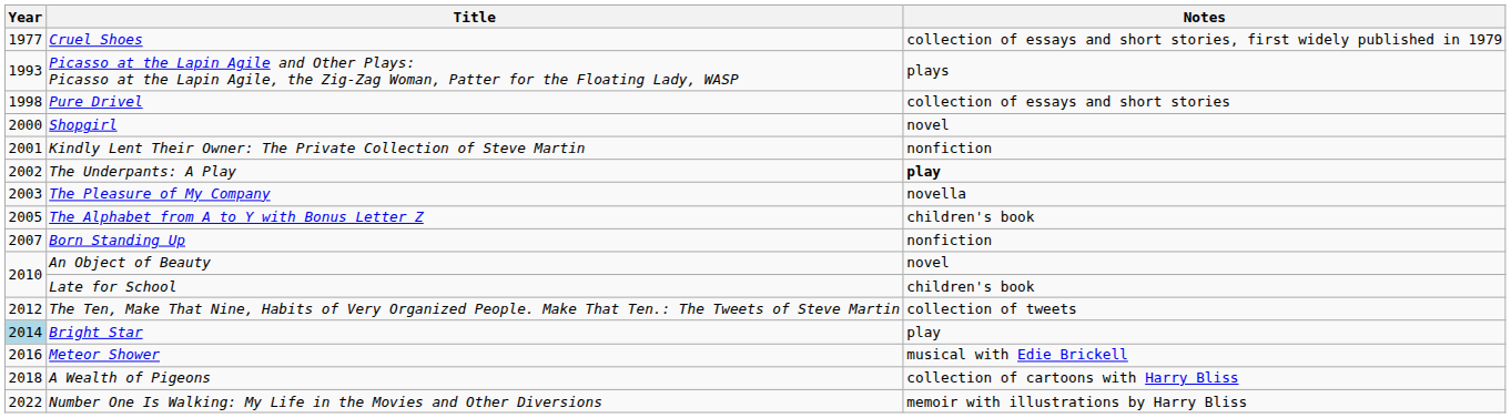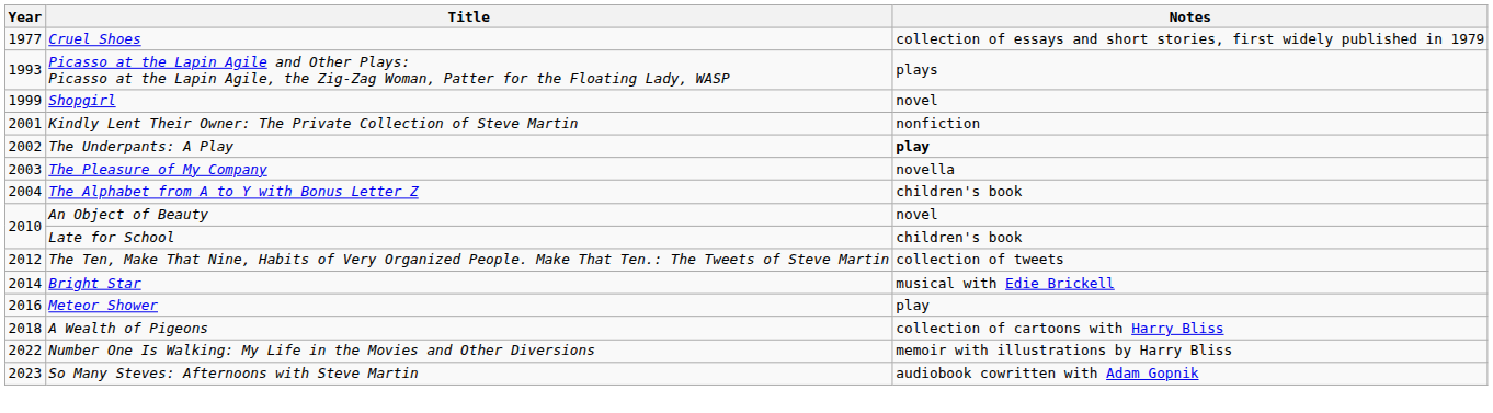 <table class="wikitable">
 <tr>
 <th scope="col">Year</th>
 <th scope="col">Title</th>
 <th scope="col">Notes</th>
 </tr>
 <tr>
 <td>1977</td>
 <td scope="row"><em><a href='#'>Cruel Shoes</a></em></td>
 <td>collection of essays and short stories, first widely published in 1979</td>
 </tr>
 <tr>
 <td>1993</td>
 <td scope="row"><em><a href='#'>Picasso at the Lapin Agile</a> and Other Plays: <br> Picasso at the Lapin Agile, the Zig-Zag Woman, Patter for the Floating Lady, WASP</em></td>
 <td>plays</td>
 </tr>
 <tr>
-<td>1998</td>
-<td scope="row"><em><a href='#'>Pure Drivel</a></em></td>
-<td>collection of essays and short stories</td>
-</tr>
-<tr>
-<td>2000</td>
+<td>1999</td>
 <td scope="row"><em><a href='#'>Shopgirl</a></em></td>
 <td>novel</td>
 </tr>
 <tr>
 <td>2001</td>
 <td scope="row"><em>Kindly Lent Their Owner: The Private Collection of Steve Martin</em></td>
 <td>nonfiction</td>
 </tr>
 <tr>
 <td>2002</td>
 <td scope="row"><em>The Underpants: A Play</em></td>
 <td><strong>play</strong></td>
 </tr>
 <tr>
 <td>2003</td>
 <td scope="row"><em><a href='#'>The Pleasure of My Company</a></em></td>
 <td>novella</td>
 </tr>
 <tr>
-<td>2005</td>
+<td>2004</td>
 <td scope="row"><em><a href='#'>The Alphabet from A to Y with Bonus Letter Z</a></em></td>
 <td>children's book</td>
-</tr>
-<tr>
-<td>2007</td>
-<td scope="row"><em><a href='#'>Born Standing Up</a></em></td>
-<td>nonfiction</td>
 </tr>
 <tr>
 <td rowspan="2">2010</td>
 <td scope="row"><em>An Object of Beauty</em></td>
 <td>novel</td>
 </tr>
 <tr>
 <td scope="row"><em>Late for School</em></td>
 <td>children's book</td>
 </tr>
 <tr>
 <td>2012</td>
 <td scope="row"><em>The Ten, Make That Nine, Habits of Very Organized People. Make That Ten.: The Tweets of Steve Martin</em></td>
 <td>collection of tweets</td>
 </tr>
 <tr>
-<td style="background: lightblue;">2014</td>
+<td>2014</td>
 <td scope="row"><em><a href='#'>Bright Star</a></em></td>
-<td>play</td>
+<td>musical with <a href='#'>Edie Brickell</a></td>
 </tr>
 <tr>
 <td>2016</td>
 <td scope="row"><em><a href='#'>Meteor Shower</a></em></td>
-<td>musical with <a href='#'>Edie Brickell</a></td>
+<td>play</td>
 </tr>
 <tr>
 <td>2018</td>
 <td scope="row"><em>A Wealth of Pigeons</em></td>
 <td>collection of cartoons with <a href='#'>Harry Bliss</a></td>
 </tr>
 <tr>
 <td>2022</td>
 <td scope="row"><em>Number One Is Walking: My Life in the Movies and Other Diversions</em></td>
 <td>memoir with illustrations by Harry Bliss</td>
 </tr>
+<tr>
+<td>2023</td>
+<td scope="row"><em>So Many Steves: Afternoons with Steve Martin</em></td>
+<td>audiobook cowritten with <a href='#'>Adam Gopnik</a></td>
+</tr>
 </table>
